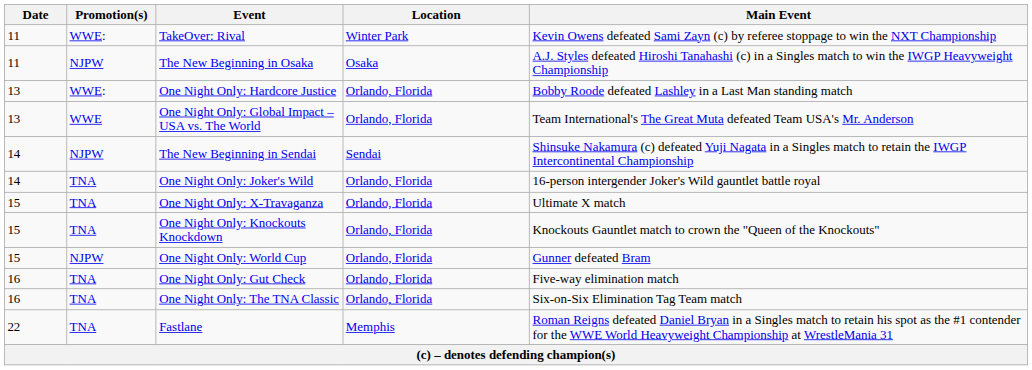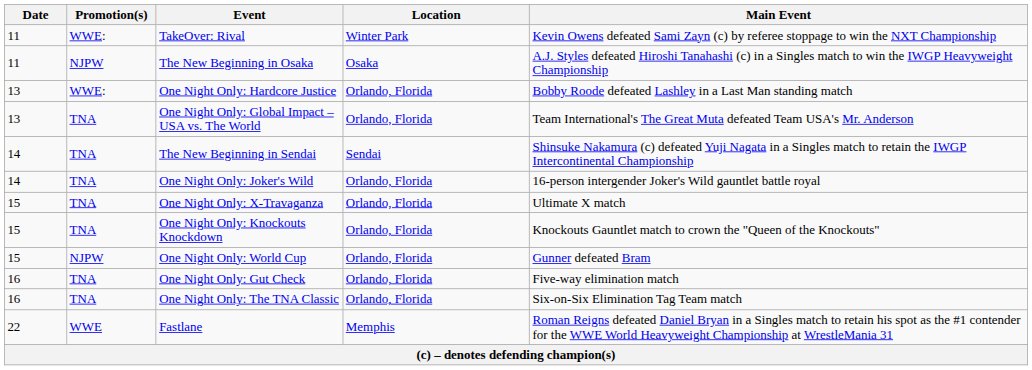 <table class="wikitable" style="width:100%;">
 <tr>
 <th width=5%>Date</th>
 <th width=5%>Promotion(s)</th>
 <th width=15%>Event</th>
 <th width=15%>Location</th>
 <th width=40%>Main Event</th>
 </tr>
 <tr>
 <td>11</td>
 <td><a href='#'>WWE</a>:<br></td>
 <td><a href='#'>TakeOver: Rival</a></td>
 <td><a href='#'>Winter Park</a></td>
 <td><a href='#'>Kevin Owens</a> defeated <a href='#'>Sami Zayn</a> (c) by referee stoppage to win the <a href='#'>NXT Championship</a></td>
 </tr>
 <tr>
 <td>11</td>
 <td><a href='#'>NJPW</a></td>
 <td><a href='#'>The New Beginning in Osaka</a></td>
 <td><a href='#'>Osaka</a></td>
 <td><a href='#'>A.J. Styles</a> defeated <a href='#'>Hiroshi Tanahashi</a> (c) in a Singles match to win the <a href='#'>IWGP Heavyweight Championship</a></td>
 </tr>
 <tr>
 <td>13</td>
 <td><a href='#'>WWE</a>:<br></td>
 <td><a href='#'>One Night Only: Hardcore Justice</a></td>
 <td><a href='#'>Orlando, Florida</a></td>
 <td><a href='#'>Bobby Roode</a> defeated <a href='#'>Lashley</a> in a Last Man standing match</td>
 </tr>
 <tr>
 <td>13</td>
-<td><a href='#'>WWE</a></td>
+<td><a href='#'>TNA</a></td>
 <td><a href='#'>One Night Only: Global Impact – USA vs. The World</a></td>
 <td><a href='#'>Orlando, Florida</a></td>
 <td>Team International's <a href='#'>The Great Muta</a> defeated Team USA's <a href='#'>Mr. Anderson</a></td>
 </tr>
 <tr>
 <td>14</td>
-<td><a href='#'>NJPW</a></td>
+<td><a href='#'>TNA</a></td>
 <td><a href='#'>The New Beginning in Sendai</a></td>
 <td><a href='#'>Sendai</a></td>
 <td><a href='#'>Shinsuke Nakamura</a> (c) defeated <a href='#'>Yuji Nagata</a> in a Singles match to retain the <a href='#'>IWGP Intercontinental Championship</a></td>
 </tr>
 <tr>
 <td>14</td>
 <td><a href='#'>TNA</a></td>
 <td><a href='#'>One Night Only: Joker's Wild</a></td>
 <td><a href='#'>Orlando, Florida</a></td>
 <td>16-person intergender Joker's Wild gauntlet battle royal</td>
 </tr>
 <tr>
 <td>15</td>
 <td><a href='#'>TNA</a></td>
 <td><a href='#'>One Night Only: X-Travaganza</a></td>
 <td><a href='#'>Orlando, Florida</a></td>
 <td>Ultimate X match</td>
 </tr>
 <tr>
 <td>15</td>
 <td><a href='#'>TNA</a></td>
 <td><a href='#'>One Night Only: Knockouts Knockdown</a></td>
 <td><a href='#'>Orlando, Florida</a></td>
 <td>Knockouts Gauntlet match to crown the "Queen of the Knockouts"</td>
 </tr>
 <tr>
 <td>15</td>
 <td><a href='#'>NJPW</a></td>
 <td><a href='#'>One Night Only: World Cup</a></td>
 <td><a href='#'>Orlando, Florida</a></td>
 <td><a href='#'>Gunner</a> defeated <a href='#'>Bram</a></td>
 </tr>
 <tr>
 <td>16</td>
 <td><a href='#'>TNA</a></td>
 <td><a href='#'>One Night Only: Gut Check</a></td>
 <td><a href='#'>Orlando, Florida</a></td>
 <td>Five-way elimination match</td>
 </tr>
 <tr>
 <td>16</td>
 <td><a href='#'>TNA</a></td>
 <td><a href='#'>One Night Only: The TNA Classic</a></td>
 <td><a href='#'>Orlando, Florida</a></td>
 <td>Six-on-Six Elimination Tag Team match</td>
 </tr>
 <tr>
 <td>22</td>
-<td><a href='#'>TNA</a></td>
+<td><a href='#'>WWE</a></td>
 <td><a href='#'>Fastlane</a></td>
 <td><a href='#'>Memphis</a></td>
 <td><a href='#'>Roman Reigns</a> defeated <a href='#'>Daniel Bryan</a> in a Singles match to retain his spot as the #1 contender for the <a href='#'>WWE World Heavyweight Championship</a> at <a href='#'>WrestleMania 31</a></td>
 </tr>
 <tr>
 <th colspan="6">(c) – denotes defending champion(s)</th>
 </tr>
 </table>
